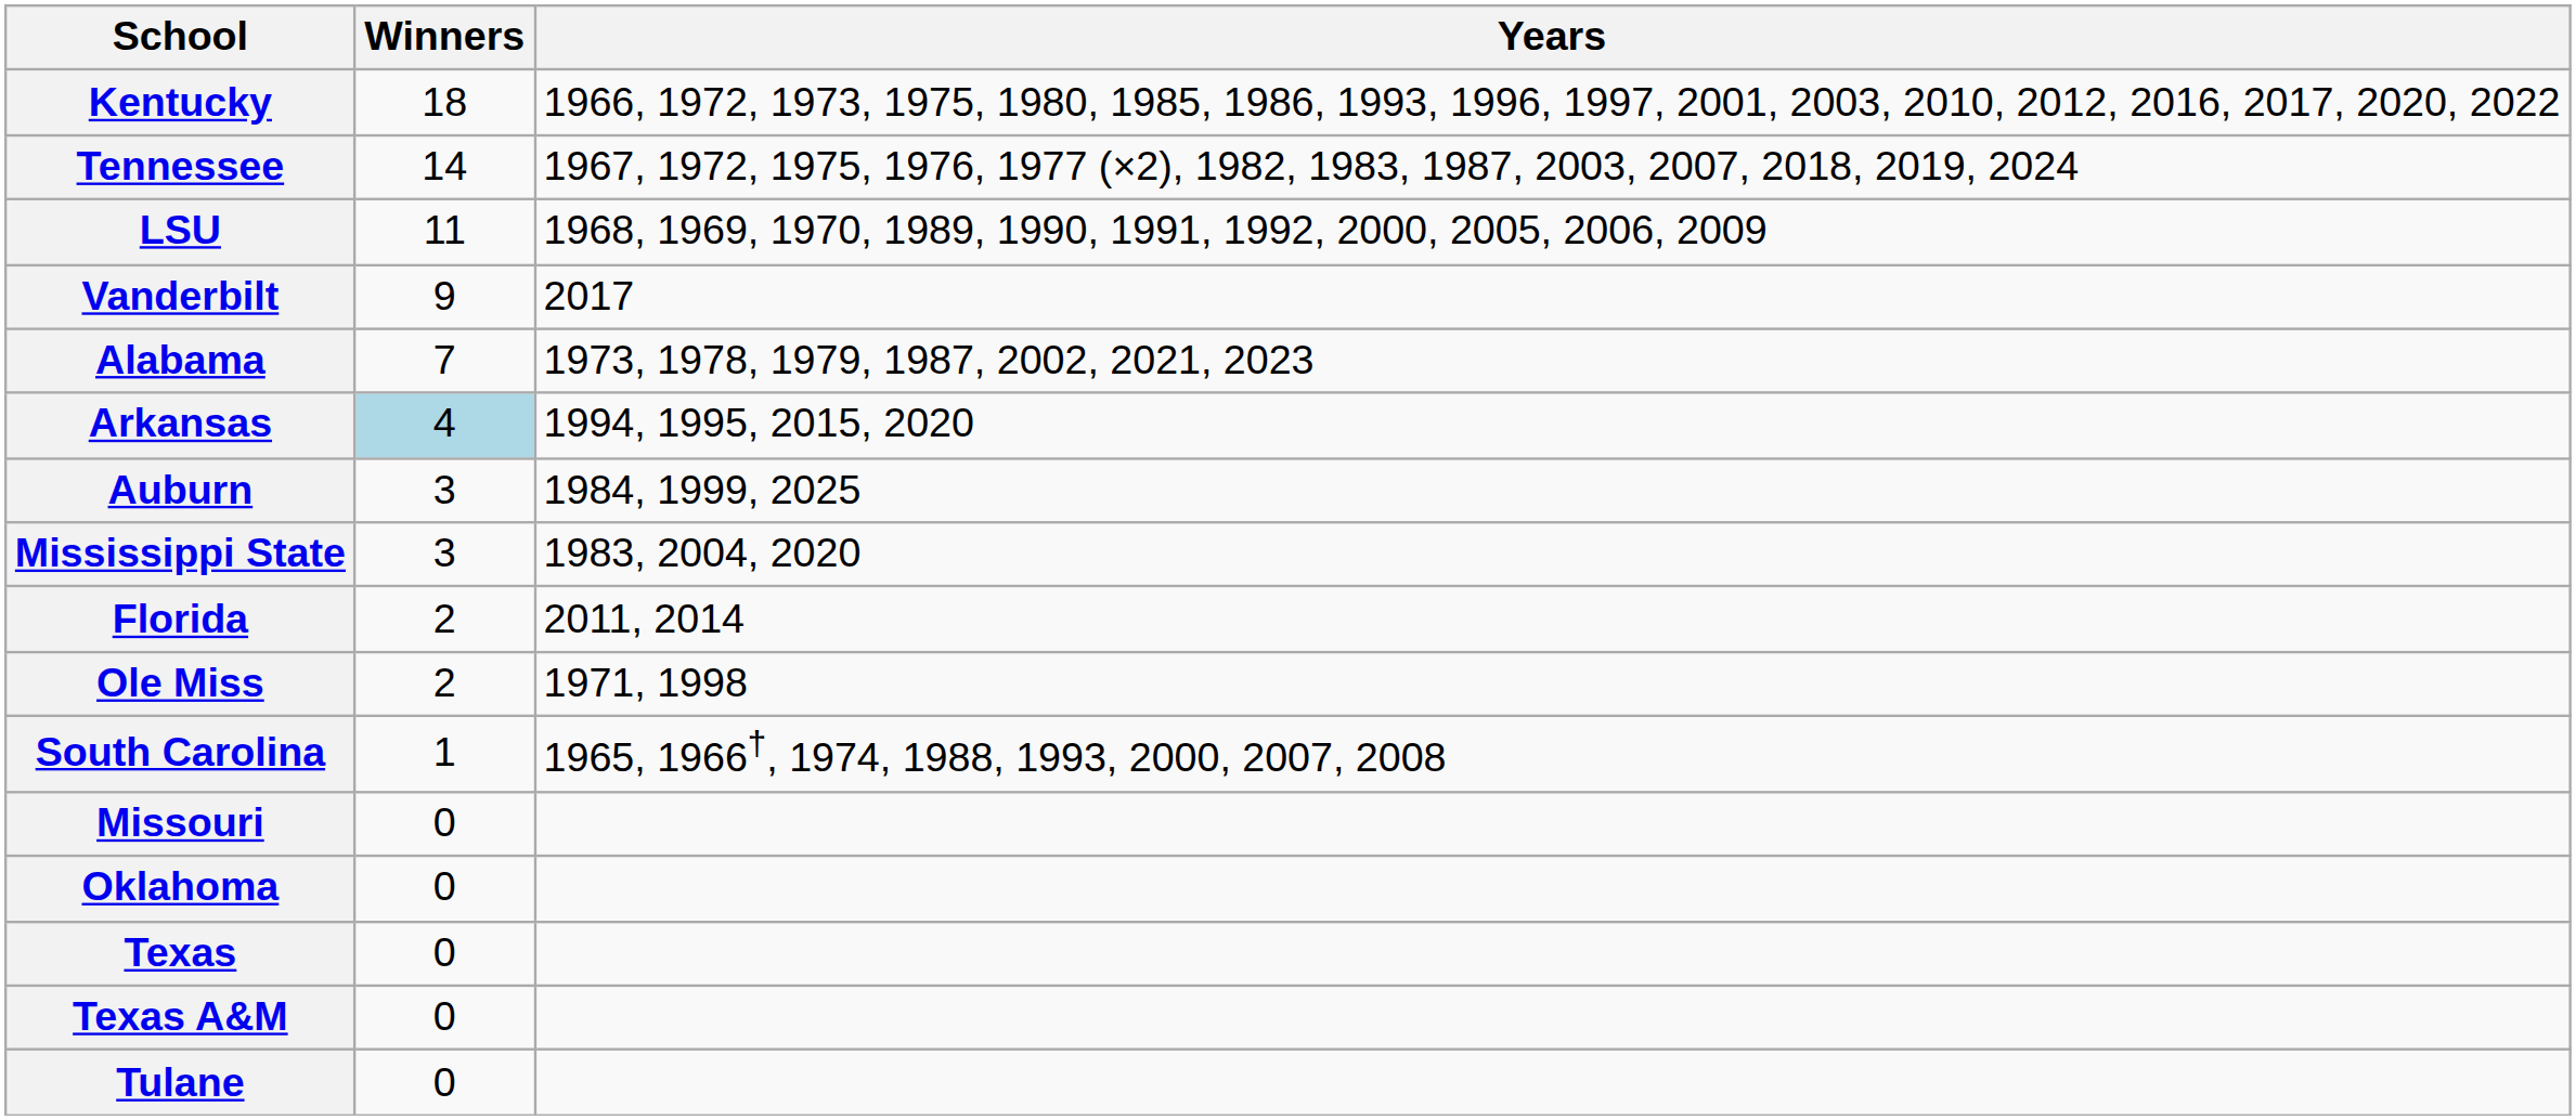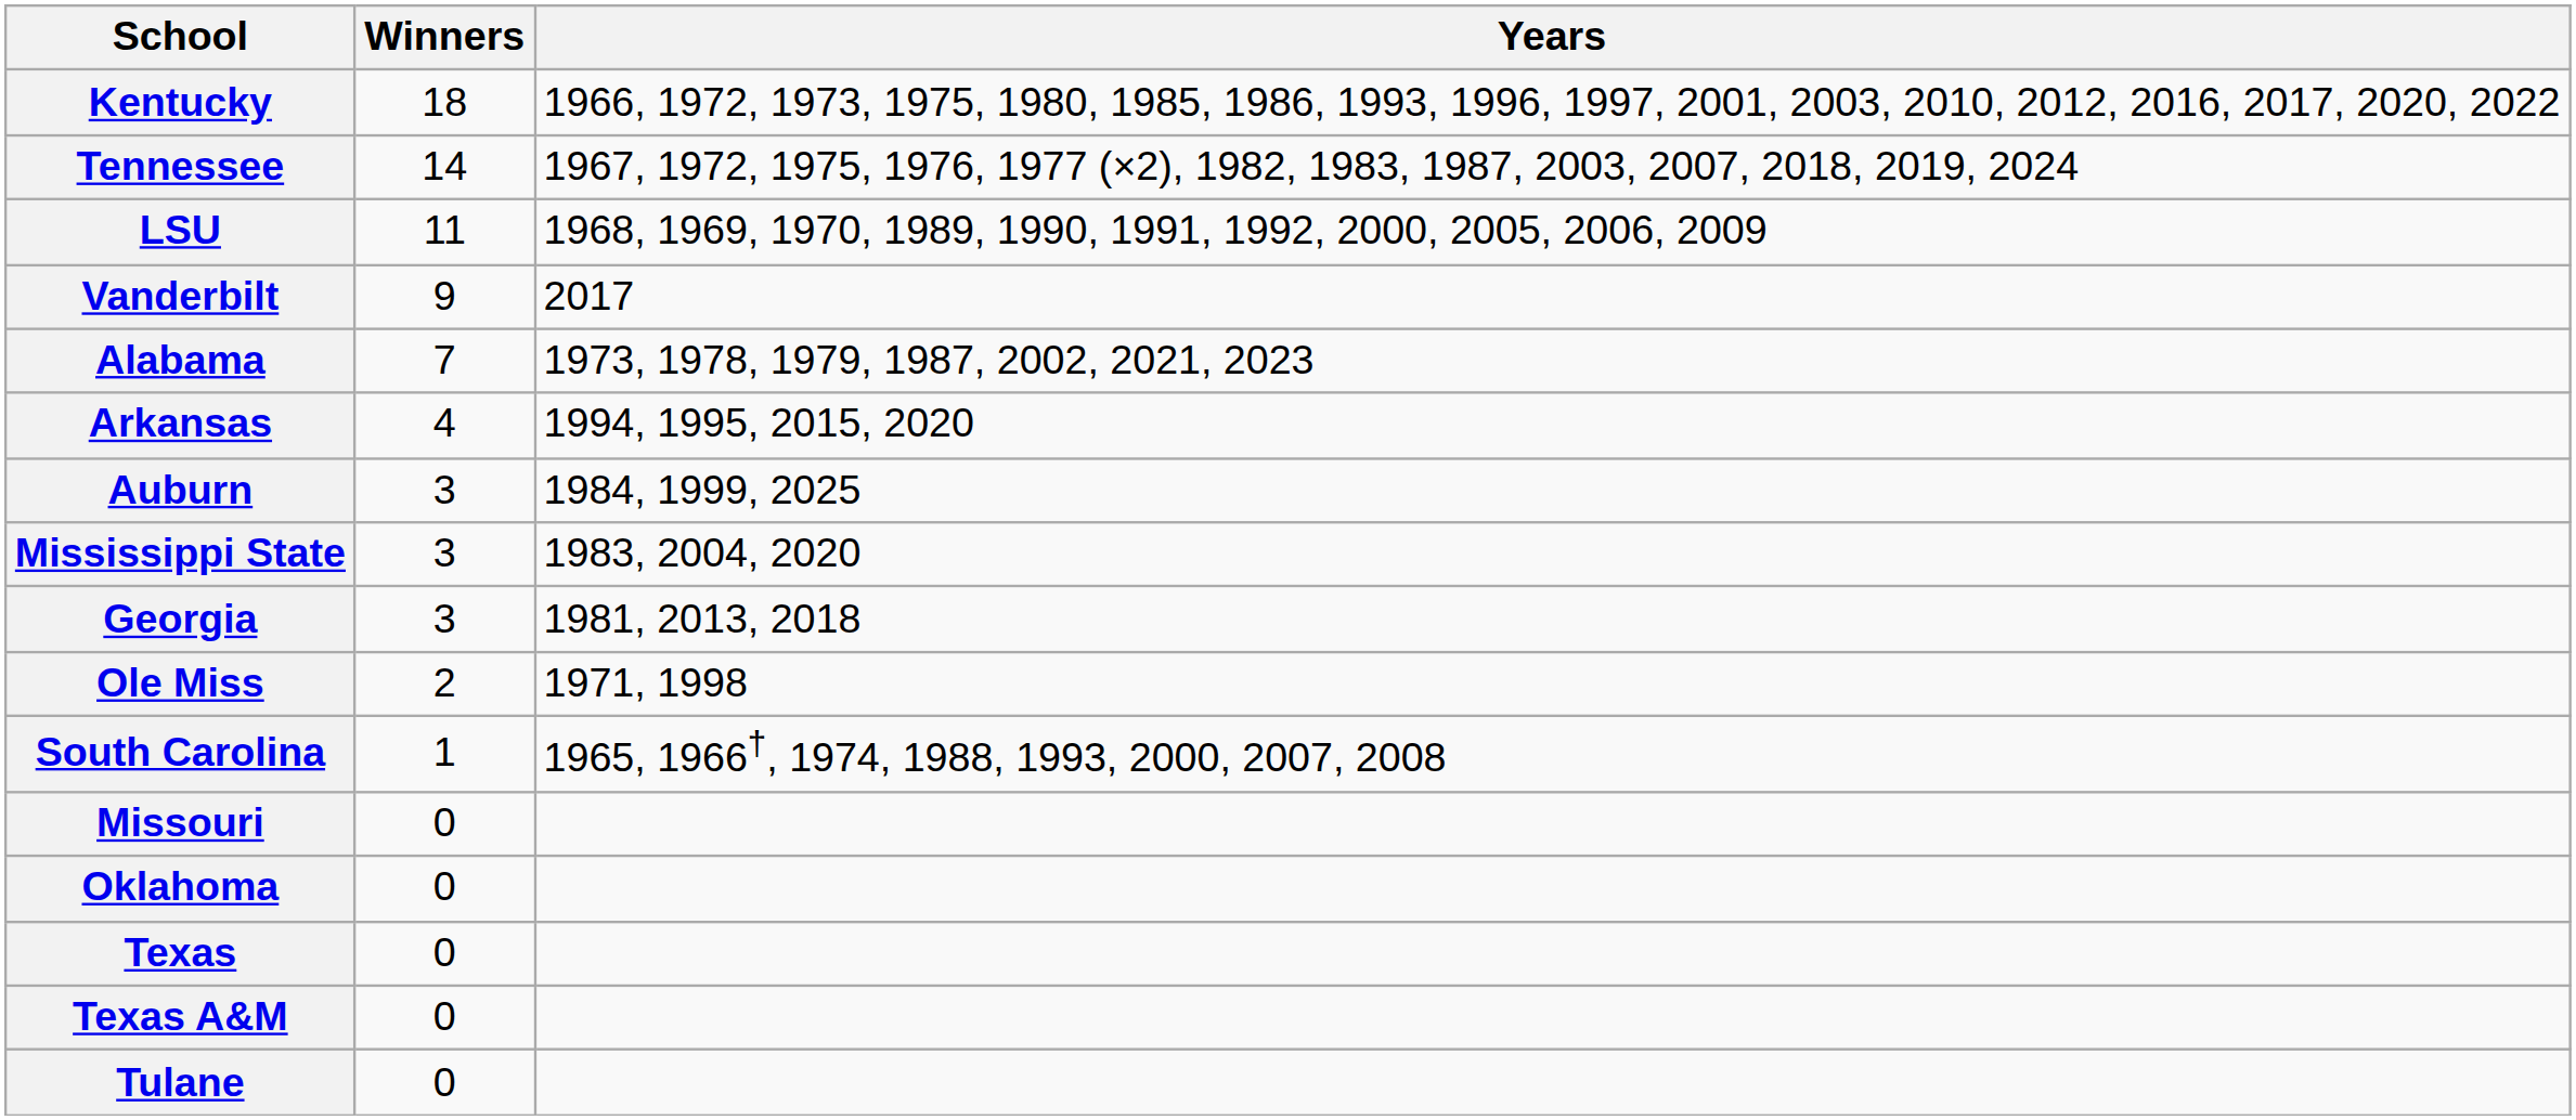 <table class=wikitable>
 <tr>
 <th>School</th>
 <th>Winners</th>
 <th>Years</th>
 </tr>
 <tr>
 <th><a href='#'>Kentucky</a></th>
 <td align=center>18</td>
 <td>1966, 1972, 1973, 1975, 1980, 1985, 1986, 1993, 1996, 1997, 2001, 2003, 2010, 2012, 2016, 2017, 2020, 2022</td>
 </tr>
 <tr>
 <th><a href='#'>Tennessee</a></th>
 <td align=center>14</td>
 <td>1967, 1972, 1975, 1976, 1977 (×2), 1982, 1983, 1987, 2003, 2007, 2018, 2019, 2024</td>
 </tr>
 <tr>
 <th><a href='#'>LSU</a></th>
 <td align=center>11</td>
 <td>1968, 1969, 1970, 1989, 1990, 1991, 1992, 2000, 2005, 2006, 2009</td>
 </tr>
 <tr>
 <th><a href='#'>Vanderbilt</a></th>
 <td align=center>9</td>
 <td>2017</td>
 </tr>
 <tr>
 <th><a href='#'>Alabama</a></th>
 <td align=center>7</td>
 <td>1973, 1978, 1979, 1987, 2002, 2021, 2023</td>
 </tr>
 <tr>
 <th><a href='#'>Arkansas</a></th>
-<td align=center style="background: lightblue;">4</td>
+<td align=center>4</td>
 <td>1994, 1995, 2015, 2020</td>
 </tr>
 <tr>
 <th><a href='#'>Auburn</a></th>
 <td align=center>3</td>
 <td>1984, 1999, 2025</td>
 </tr>
 <tr>
 <th><a href='#'>Mississippi State</a></th>
 <td align=center>3</td>
 <td>1983, 2004, 2020</td>
 </tr>
 <tr>
-<th><a href='#'>Florida</a></th>
-<td align=center>2</td>
-<td>2011, 2014</td>
+<th><a href='#'>Georgia</a></th>
+<td align=center>3</td>
+<td>1981, 2013, 2018</td>
 </tr>
 <tr>
 <th><a href='#'>Ole Miss</a></th>
 <td align=center>2</td>
 <td>1971, 1998</td>
 </tr>
 <tr>
 <th><a href='#'>South Carolina</a></th>
 <td align=center>1</td>
 <td>1965, 1966<sup>†</sup>, 1974, 1988, 1993, 2000, 2007, 2008</td>
 </tr>
 <tr>
 <th><a href='#'>Missouri</a></th>
 <td align=center>0</td>
 <td></td>
 </tr>
 <tr>
 <th><a href='#'>Oklahoma</a></th>
 <td align=center>0</td>
 <td></td>
 </tr>
 <tr>
 <th><a href='#'>Texas</a></th>
 <td align=center>0</td>
 <td></td>
 </tr>
 <tr>
 <th><a href='#'>Texas A&M</a></th>
 <td align=center>0</td>
 <td></td>
 </tr>
 <tr>
 <th><a href='#'>Tulane</a></th>
 <td align=center>0</td>
 <td></td>
 </tr>
 </table>
